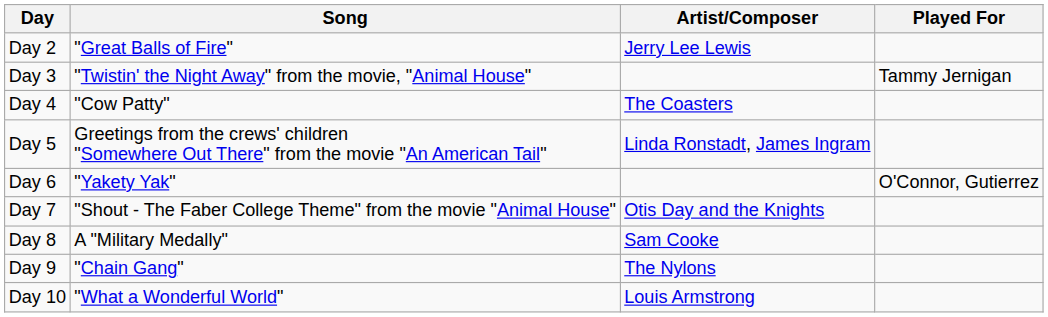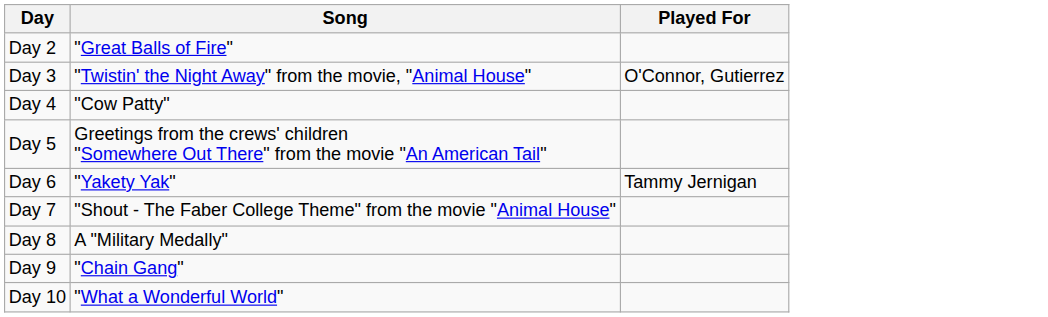 <table class="wikitable">
 <tr>
 <th>Day</th>
 <th>Song</th>
-<th>Artist/Composer</th>
 <th>Played For</th>
 </tr>
 <tr>
 <td>Day 2</td>
 <td>"<a href='#'>Great Balls of Fire</a>"</td>
-<td><a href='#'>Jerry Lee Lewis</a></td>
 <td></td>
 </tr>
 <tr>
 <td>Day 3</td>
 <td>"<a href='#'>Twistin' the Night Away</a>" from the movie, "<a href='#'>Animal House</a>"</td>
-<td></td>
-<td>Tammy Jernigan</td>
+<td>O'Connor, Gutierrez</td>
 </tr>
 <tr>
 <td>Day 4</td>
 <td>"Cow Patty"</td>
-<td><a href='#'>The Coasters</a></td>
 <td></td>
 </tr>
 <tr>
 <td>Day 5</td>
 <td>Greetings from the crews' children <br> "<a href='#'>Somewhere Out There</a>" from the movie "<a href='#'>An American Tail</a>"</td>
-<td><a href='#'>Linda Ronstadt</a>, <a href='#'>James Ingram</a></td>
 <td></td>
 </tr>
 <tr>
 <td>Day 6</td>
 <td>"<a href='#'>Yakety Yak</a>"</td>
-<td></td>
-<td>O'Connor, Gutierrez</td>
+<td>Tammy Jernigan</td>
 </tr>
 <tr>
 <td>Day 7</td>
 <td>"Shout - The Faber College Theme" from the movie "<a href='#'>Animal House</a>"</td>
-<td><a href='#'>Otis Day and the Knights</a></td>
 <td></td>
 </tr>
 <tr>
 <td>Day 8</td>
 <td>A "Military Medally"</td>
-<td><a href='#'>Sam Cooke</a></td>
 <td></td>
 </tr>
 <tr>
 <td>Day 9</td>
 <td>"<a href='#'>Chain Gang</a>"</td>
-<td><a href='#'>The Nylons</a></td>
 <td></td>
 </tr>
 <tr>
 <td>Day 10</td>
 <td>"<a href='#'>What a Wonderful World</a>"</td>
-<td><a href='#'>Louis Armstrong</a></td>
 <td></td>
 </tr>
 </table>
